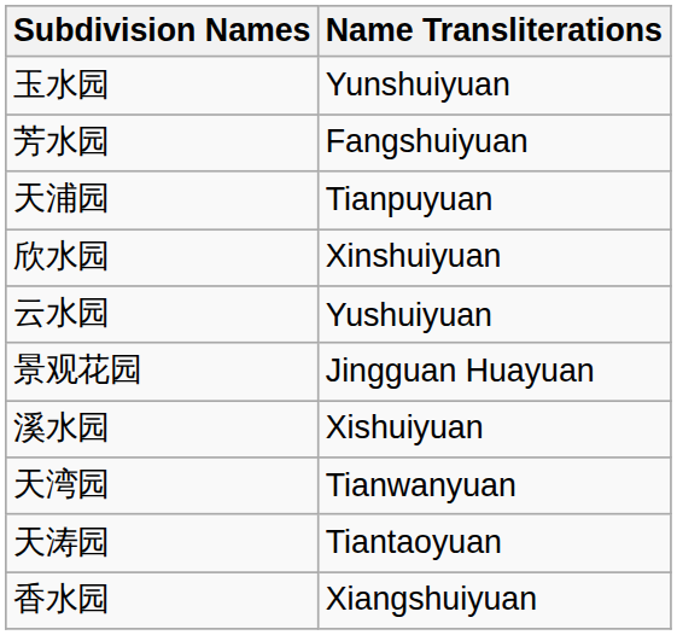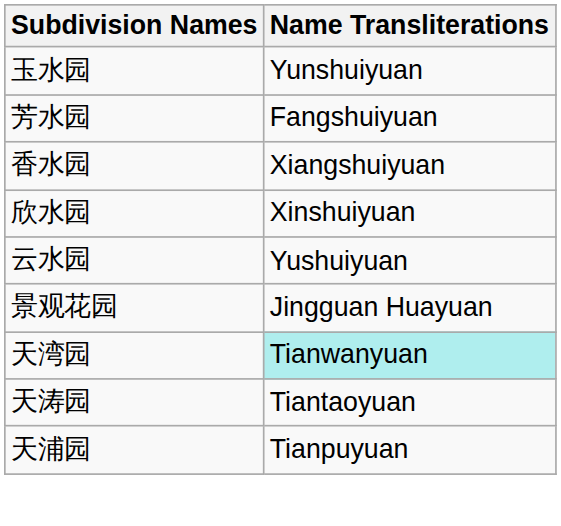 <table class="wikitable sortable">
 <tr>
 <th>Subdivision Names</th>
 <th>Name Transliterations</th>
 </tr>
 <tr>
 <td>玉水园</td>
 <td>Yunshuiyuan</td>
 </tr>
 <tr>
 <td>芳水园</td>
 <td>Fangshuiyuan</td>
 </tr>
 <tr>
-<td>天浦园</td>
-<td>Tianpuyuan</td>
+<td>香水园</td>
+<td>Xiangshuiyuan</td>
 </tr>
 <tr>
 <td>欣水园</td>
 <td>Xinshuiyuan</td>
 </tr>
 <tr>
 <td>云水园</td>
 <td>Yushuiyuan</td>
 </tr>
 <tr>
 <td>景观花园</td>
 <td>Jingguan Huayuan</td>
 </tr>
 <tr>
-<td>溪水园</td>
-<td>Xishuiyuan</td>
-</tr>
-<tr>
 <td>天湾园</td>
-<td>Tianwanyuan</td>
+<td style="background: paleturquoise;">Tianwanyuan</td>
 </tr>
 <tr>
 <td>天涛园</td>
 <td>Tiantaoyuan</td>
 </tr>
 <tr>
-<td>香水园</td>
-<td>Xiangshuiyuan</td>
+<td>天浦园</td>
+<td>Tianpuyuan</td>
 </tr>
 </table>
